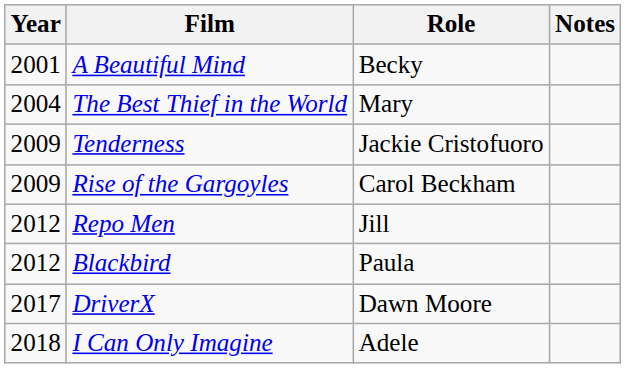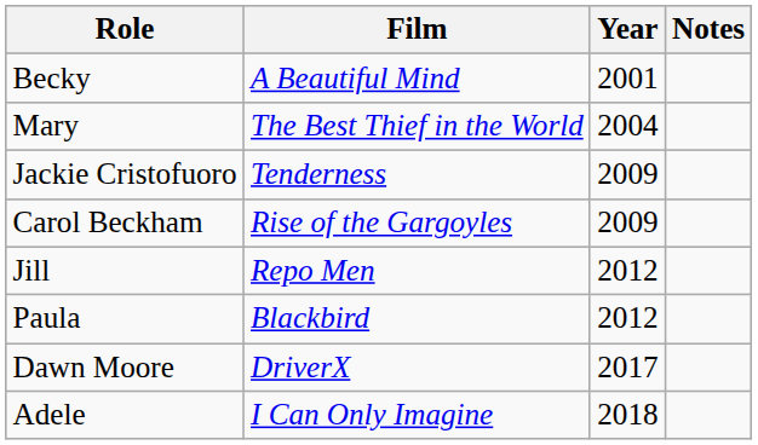 <table class="wikitable sortable">
 <tr>
+<th>Role</th>
+<th>Film</th>
 <th>Year</th>
-<th>Film</th>
-<th>Role</th>
 <th class="unsortable">Notes</th>
 </tr>
 <tr>
+<td>Becky</td>
+<td><em><a href='#'>A Beautiful Mind</a></em></td>
 <td>2001</td>
-<td><em><a href='#'>A Beautiful Mind</a></em></td>
-<td>Becky</td>
 <td></td>
 </tr>
 <tr>
+<td>Mary</td>
+<td><em><a href='#'>The Best Thief in the World</a></em></td>
 <td>2004</td>
-<td><em><a href='#'>The Best Thief in the World</a></em></td>
-<td>Mary</td>
 <td></td>
 </tr>
 <tr>
+<td>Jackie Cristofuoro</td>
+<td><em><a href='#'>Tenderness</a></em></td>
 <td>2009</td>
-<td><em><a href='#'>Tenderness</a></em></td>
-<td>Jackie Cristofuoro</td>
 <td></td>
 </tr>
 <tr>
+<td>Carol Beckham</td>
+<td><em><a href='#'>Rise of the Gargoyles</a></em></td>
 <td>2009</td>
-<td><em><a href='#'>Rise of the Gargoyles</a></em></td>
-<td>Carol Beckham</td>
 <td></td>
 </tr>
 <tr>
+<td>Jill</td>
+<td><em><a href='#'>Repo Men</a></em></td>
 <td>2012</td>
-<td><em><a href='#'>Repo Men</a></em></td>
-<td>Jill</td>
 <td></td>
 </tr>
 <tr>
+<td>Paula</td>
+<td><em><a href='#'>Blackbird</a></em></td>
 <td>2012</td>
-<td><em><a href='#'>Blackbird</a></em></td>
-<td>Paula</td>
 <td></td>
 </tr>
 <tr>
+<td>Dawn Moore</td>
+<td><em><a href='#'>DriverX</a></em></td>
 <td>2017</td>
-<td><em><a href='#'>DriverX</a></em></td>
-<td>Dawn Moore</td>
 <td></td>
 </tr>
 <tr>
+<td>Adele</td>
+<td><em><a href='#'>I Can Only Imagine</a></em></td>
 <td>2018</td>
-<td><em><a href='#'>I Can Only Imagine</a></em></td>
-<td>Adele</td>
 <td></td>
 </tr>
 </table>
